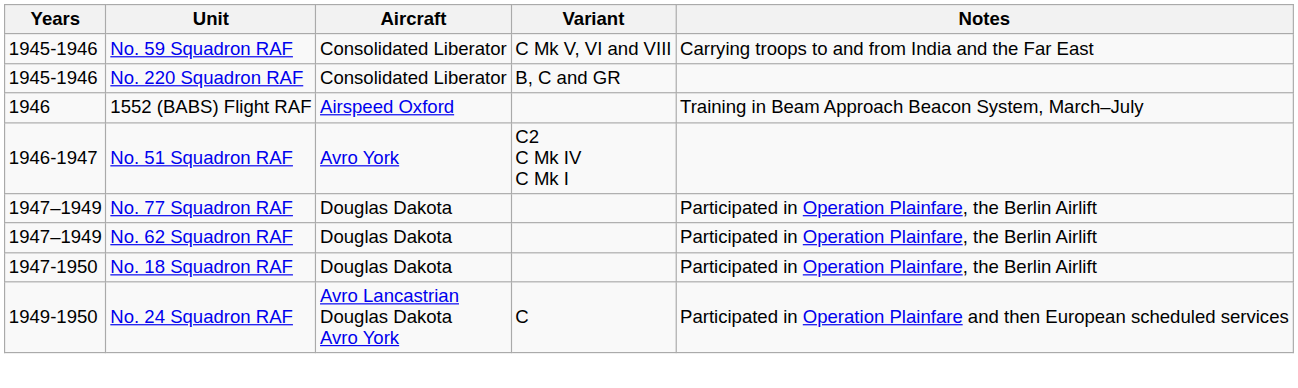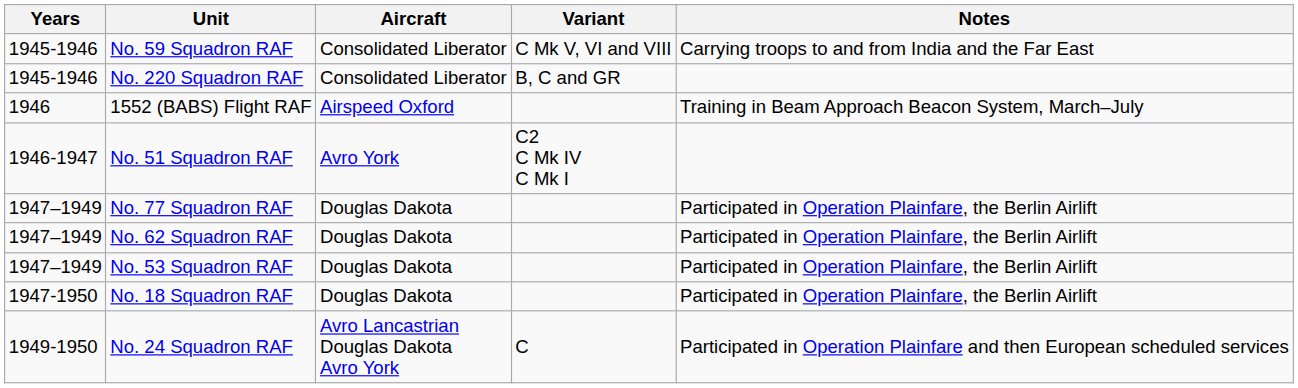 <table class="wikitable">
 <tr>
 <th>Years</th>
 <th>Unit</th>
 <th>Aircraft</th>
 <th>Variant</th>
 <th>Notes</th>
 </tr>
 <tr>
 <td>1945-1946</td>
 <td><a href='#'>No. 59 Squadron RAF</a></td>
 <td>Consolidated Liberator</td>
 <td>C Mk V, VI and VIII</td>
 <td>Carrying troops to and from India and the Far East</td>
 </tr>
 <tr>
 <td>1945-1946</td>
 <td><a href='#'>No. 220 Squadron RAF</a></td>
 <td>Consolidated Liberator</td>
 <td>B, C and GR</td>
 <td></td>
 </tr>
 <tr>
 <td>1946</td>
 <td>1552 (BABS) Flight RAF</td>
 <td><a href='#'>Airspeed Oxford</a></td>
 <td></td>
 <td>Training in Beam Approach Beacon System, March–July</td>
 </tr>
 <tr>
 <td>1946-1947</td>
 <td><a href='#'>No. 51 Squadron RAF</a></td>
 <td><a href='#'>Avro York</a></td>
 <td>C2 <br>C Mk IV <br> C Mk I</td>
 <td></td>
 </tr>
 <tr>
 <td>1947–1949</td>
 <td><a href='#'>No. 77 Squadron RAF</a></td>
 <td>Douglas Dakota</td>
 <td></td>
 <td>Participated in <a href='#'>Operation Plainfare</a>, the Berlin Airlift</td>
 </tr>
 <tr>
 <td>1947–1949</td>
 <td><a href='#'>No. 62 Squadron RAF</a></td>
 <td>Douglas Dakota</td>
 <td></td>
 <td>Participated in <a href='#'>Operation Plainfare</a>, the Berlin Airlift</td>
 </tr>
 <tr>
+<td>1947–1949</td>
+<td><a href='#'>No. 53 Squadron RAF</a></td>
+<td>Douglas Dakota</td>
+<td></td>
+<td>Participated in <a href='#'>Operation Plainfare</a>, the Berlin Airlift</td>
+</tr>
+<tr>
 <td>1947-1950</td>
 <td><a href='#'>No. 18 Squadron RAF</a></td>
 <td>Douglas Dakota</td>
 <td></td>
 <td>Participated in <a href='#'>Operation Plainfare</a>, the Berlin Airlift</td>
 </tr>
 <tr>
 <td>1949-1950</td>
 <td><a href='#'>No. 24 Squadron RAF</a></td>
 <td><a href='#'>Avro Lancastrian</a><br>Douglas Dakota<br><a href='#'>Avro York</a></td>
 <td>C</td>
 <td>Participated in <a href='#'>Operation Plainfare</a> and then European scheduled services</td>
 </tr>
 </table>
